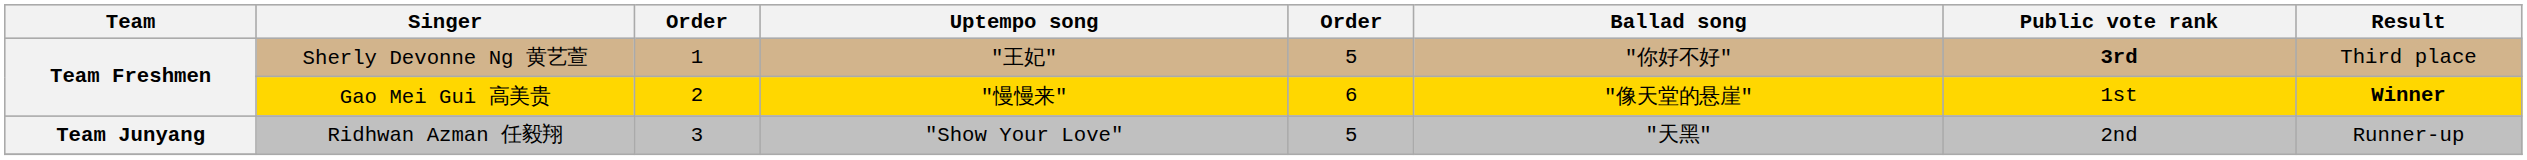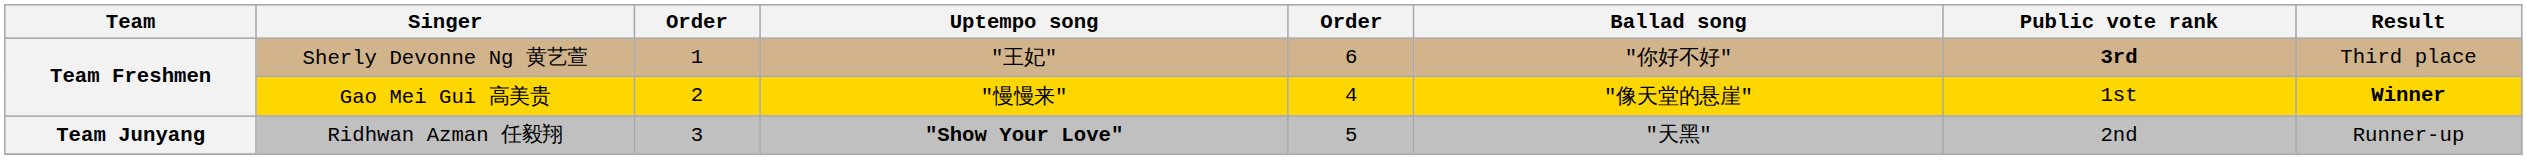 <table class="wikitable" style="text-align:center; width:100%;">
 <tr>
 <th style="width:10%;">Team</th>
 <th style="width:15%;">Singer</th>
 <th style="width:05%;">Order</th>
 <th style="width:21%;">Uptempo song</th>
 <th style="width:05%;">Order</th>
 <th style="width:21%;">Ballad song</th>
 <th style="width:9%%;">Public vote rank</th>
 <th style="width:9%;">Result</th>
 </tr>
 <tr>
 <th rowspan=2>Team Freshmen</th>
 <td style="background:tan">Sherly Devonne Ng 黄艺萱</td>
 <td style="background:tan">1</td>
 <td style="background:tan">"王妃"</td>
-<td style="background:tan">5</td>
+<td style="background:tan">6</td>
 <td style="background:tan">"你好不好"</td>
 <td style="background:tan"><strong>3rd</strong></td>
 <td style="background:tan">Third place</td>
 </tr>
 <tr>
 <td style="background:gold;">Gao Mei Gui 高美贵</td>
 <td style="background:gold;">2</td>
 <td style="background:gold;">"慢慢来"</td>
-<td style="background:gold;">6</td>
+<td style="background:gold;">4</td>
 <td style="background:gold;">"像天堂的悬崖"</td>
 <td style="background:gold;">1st</td>
 <td style="background:gold;"><strong>Winner</strong></td>
 </tr>
 <tr>
 <th>Team Junyang</th>
 <td style="background:silver;">Ridhwan Azman 任毅翔</td>
 <td style="background:silver;">3</td>
-<td style="background:silver;">"Show Your Love"</td>
+<td style="background:silver;"><strong>"Show Your Love"</strong></td>
 <td style="background:silver;">5</td>
 <td style="background:silver;">"天黑"</td>
 <td style="background:silver;">2nd</td>
 <td style="background:silver;">Runner-up</td>
 </tr>
 <tr>
 </tr>
 </table>
